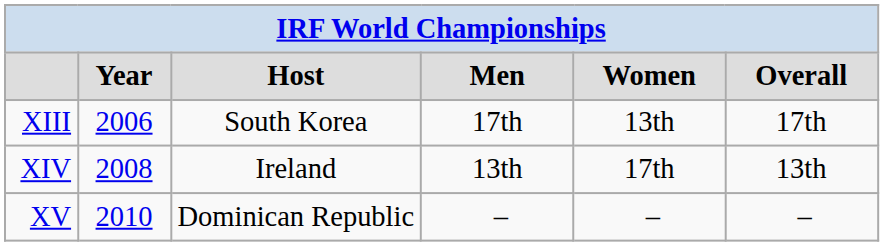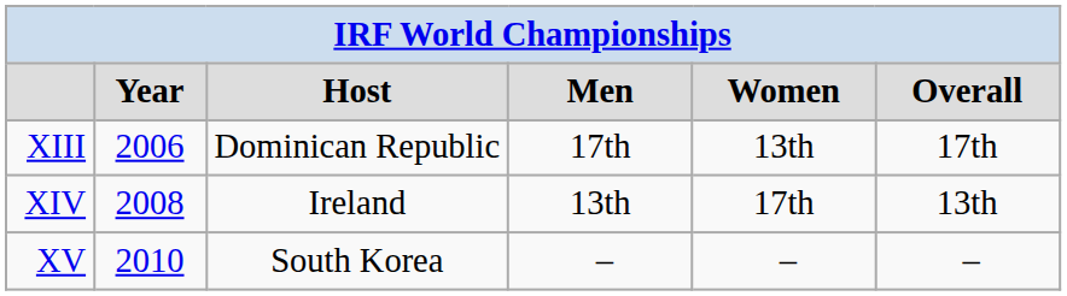 <table class="wikitable" style=font-size:90%>
 <tr align=center style="background:#ccddee;">
 <td colspan=6><strong><a href='#'>IRF World Championships</a></strong></td>
 </tr>
 <tr align=center bgcolor="#dddddd">
 <td width=30></td>
 <td width=40><strong>Year</strong></td>
 <td width=120><strong>Host</strong></td>
 <td width=70><strong>Men</strong></td>
 <td width=70><strong>Women</strong></td>
 <td width=70><strong>Overall</strong></td>
 </tr>
 <tr align="center">
 <td align="right"><a href='#'>XIII</a></td>
 <td align="center"><a href='#'>2006</a></td>
-<td align="center">South Korea</td>
+<td align="center">Dominican Republic</td>
 <td>17th</td>
 <td>13th</td>
 <td>17th</td>
 </tr>
 <tr align="center">
 <td align="right"><a href='#'>XIV</a></td>
 <td align="center"><a href='#'>2008</a></td>
 <td align="center">Ireland</td>
 <td>13th</td>
 <td>17th</td>
 <td>13th</td>
 </tr>
 <tr align="center">
 <td align="right"><a href='#'>XV</a></td>
 <td align="center"><a href='#'>2010</a></td>
-<td align="center">Dominican Republic</td>
+<td align="center">South Korea</td>
 <td> –</td>
 <td> –</td>
 <td> –</td>
 </tr>
 </table>
